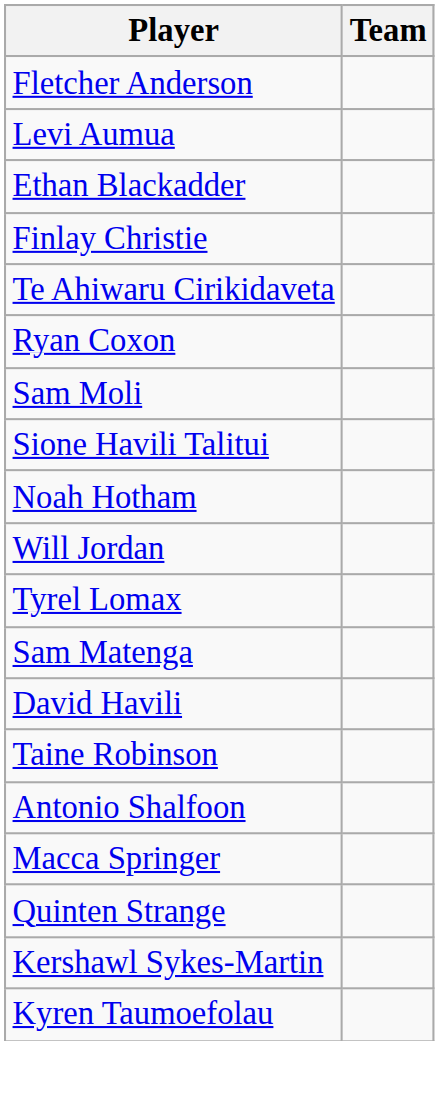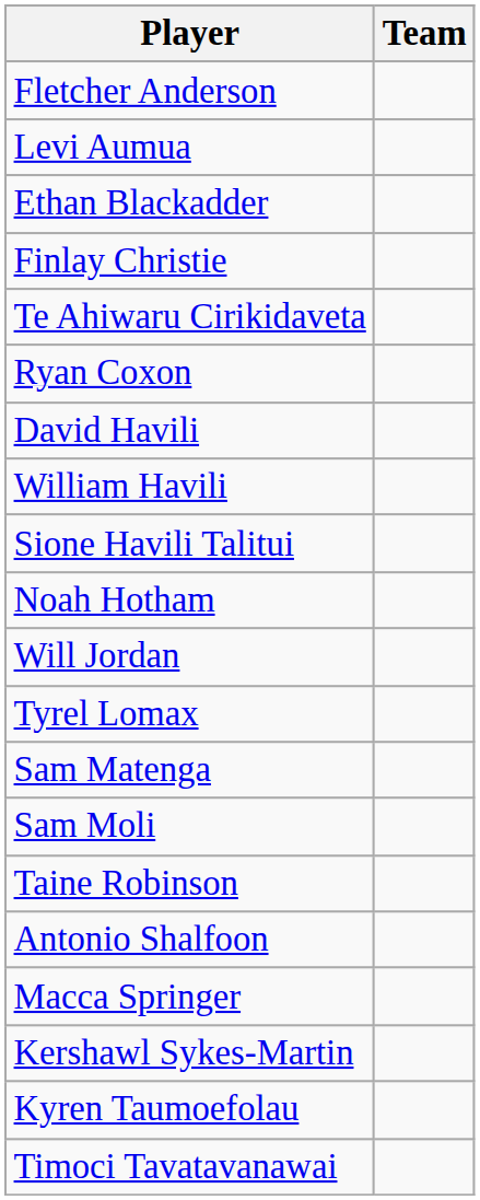 <table class="wikitable" border="1">
 <tr>
 <th>Player</th>
 <th>Team</th>
 </tr>
 <tr>
 <td><a href='#'>Fletcher Anderson</a></td>
 <td></td>
 </tr>
 <tr>
 <td><a href='#'>Levi Aumua</a></td>
 <td></td>
 </tr>
 <tr>
 <td><a href='#'>Ethan Blackadder</a></td>
 <td></td>
 </tr>
 <tr>
 <td><a href='#'>Finlay Christie</a></td>
 <td></td>
 </tr>
 <tr>
 <td><a href='#'>Te Ahiwaru Cirikidaveta</a></td>
 <td></td>
 </tr>
 <tr>
 <td><a href='#'>Ryan Coxon</a></td>
 <td></td>
 </tr>
 <tr>
-<td><a href='#'>Sam Moli</a></td>
+<td><a href='#'>David Havili</a></td>
+<td></td>
+</tr>
+<tr>
+<td><a href='#'>William Havili</a></td>
 <td></td>
 </tr>
 <tr>
 <td><a href='#'>Sione Havili Talitui</a></td>
 <td></td>
 </tr>
 <tr>
 <td><a href='#'>Noah Hotham</a></td>
 <td></td>
 </tr>
 <tr>
 <td><a href='#'>Will Jordan</a></td>
 <td></td>
 </tr>
 <tr>
 <td><a href='#'>Tyrel Lomax</a></td>
 <td></td>
 </tr>
 <tr>
 <td><a href='#'>Sam Matenga</a></td>
 <td></td>
 </tr>
 <tr>
-<td><a href='#'>David Havili</a></td>
+<td><a href='#'>Sam Moli</a></td>
 <td></td>
 </tr>
 <tr>
 <td><a href='#'>Taine Robinson</a></td>
 <td></td>
 </tr>
 <tr>
 <td><a href='#'>Antonio Shalfoon</a></td>
 <td></td>
 </tr>
 <tr>
 <td><a href='#'>Macca Springer</a></td>
 <td></td>
 </tr>
 <tr>
-<td><a href='#'>Quinten Strange</a></td>
-<td></td>
-</tr>
-<tr>
 <td><a href='#'>Kershawl Sykes-Martin</a></td>
 <td></td>
 </tr>
 <tr>
 <td><a href='#'>Kyren Taumoefolau</a></td>
 <td></td>
 </tr>
+<tr>
+<td><a href='#'>Timoci Tavatavanawai</a></td>
+<td></td>
+</tr>
 </table>
